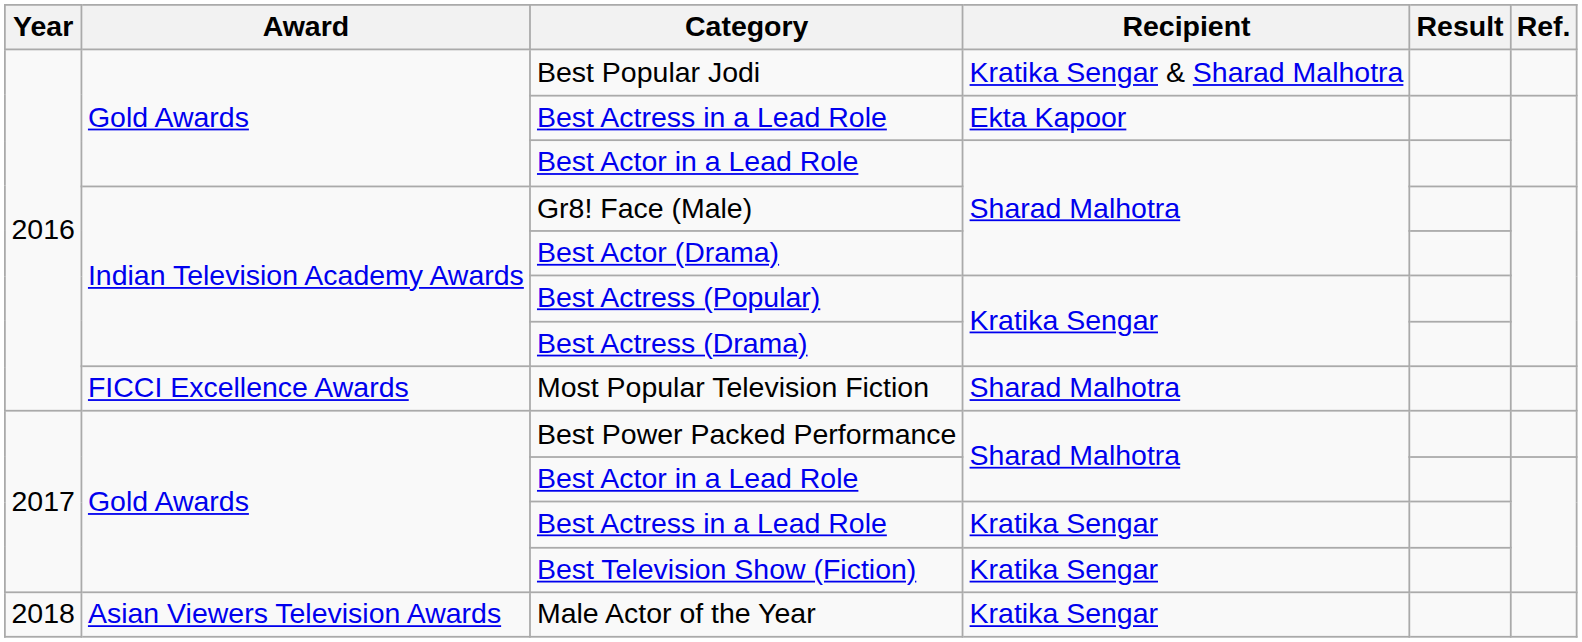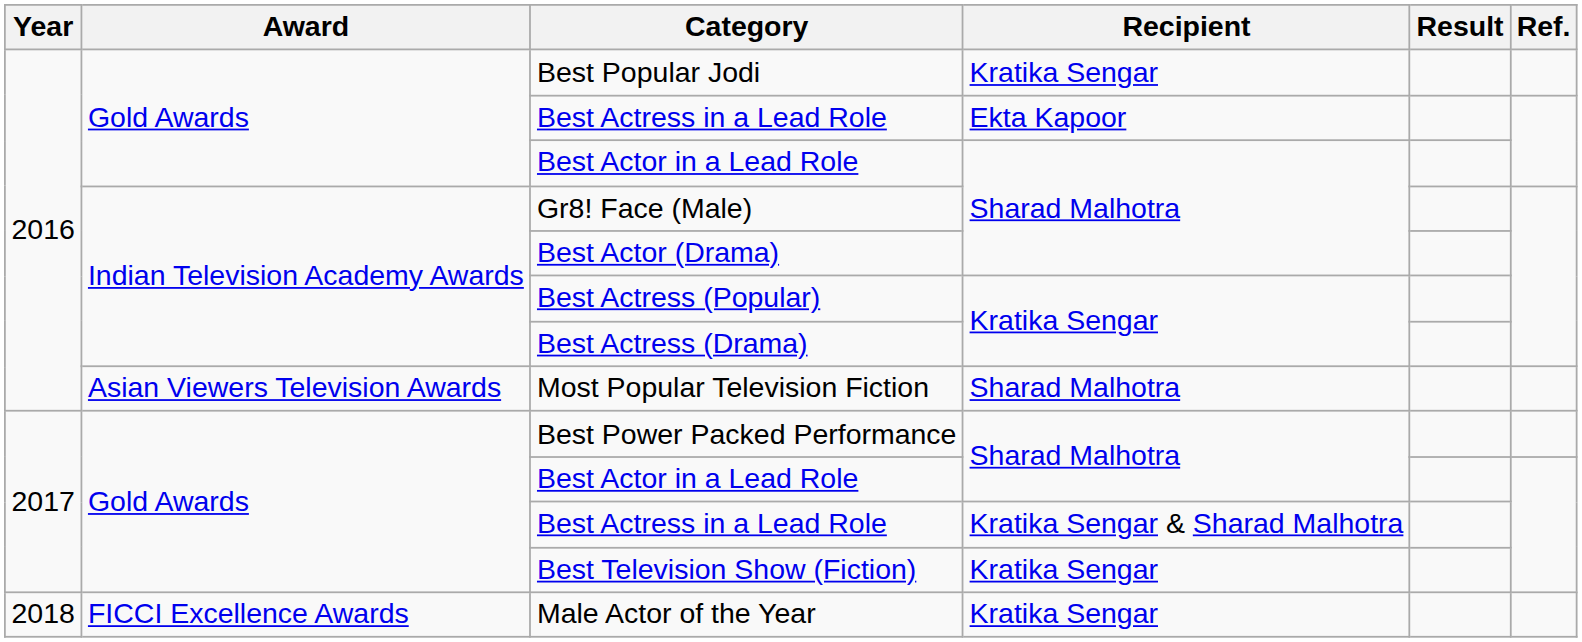 <table class="wikitable">
 <tr>
 <th>Year</th>
 <th>Award</th>
 <th>Category</th>
 <th>Recipient</th>
 <th>Result</th>
 <th>Ref.</th>
 </tr>
 <tr>
 <td rowspan="8">2016</td>
 <td rowspan="3"><a href='#'>Gold Awards</a></td>
 <td>Best Popular Jodi</td>
-<td><a href='#'>Kratika Sengar</a> & <a href='#'>Sharad Malhotra</a></td>
+<td><a href='#'>Kratika Sengar</a></td>
 <td></td>
 <td></td>
 </tr>
 <tr>
 <td><a href='#'>Best Actress in a Lead Role</a></td>
 <td><a href='#'>Ekta Kapoor</a></td>
 <td></td>
 </tr>
 <tr>
 <td><a href='#'>Best Actor in a Lead Role</a></td>
 <td rowspan="3"><a href='#'>Sharad Malhotra</a></td>
 <td></td>
 </tr>
 <tr>
 <td rowspan="4"><a href='#'>Indian Television Academy Awards</a></td>
 <td>Gr8! Face (Male)</td>
 <td></td>
 <td rowspan="4"></td>
 </tr>
 <tr>
 <td><a href='#'>Best Actor (Drama)</a></td>
 <td></td>
 </tr>
 <tr>
 <td><a href='#'>Best Actress (Popular)</a></td>
 <td rowspan="2"><a href='#'>Kratika Sengar</a></td>
 <td></td>
 </tr>
 <tr>
 <td><a href='#'>Best Actress (Drama)</a></td>
 <td></td>
 </tr>
 <tr>
-<td><a href='#'>FICCI Excellence Awards</a></td>
+<td><a href='#'>Asian Viewers Television Awards</a></td>
 <td>Most Popular Television Fiction</td>
 <td><a href='#'>Sharad Malhotra</a></td>
 <td></td>
 <td></td>
 </tr>
 <tr>
 <td rowspan="4">2017</td>
 <td rowspan="4"><a href='#'>Gold Awards</a></td>
 <td>Best Power Packed Performance</td>
 <td rowspan="2"><a href='#'>Sharad Malhotra</a></td>
 <td></td>
 <td></td>
 </tr>
 <tr>
 <td><a href='#'>Best Actor in a Lead Role</a></td>
 <td></td>
 </tr>
 <tr>
 <td><a href='#'>Best Actress in a Lead Role</a></td>
-<td><a href='#'>Kratika Sengar</a></td>
+<td><a href='#'>Kratika Sengar</a> & <a href='#'>Sharad Malhotra</a></td>
 <td></td>
 </tr>
 <tr>
 <td><a href='#'>Best Television Show (Fiction)</a></td>
 <td><a href='#'>Kratika Sengar</a></td>
 <td></td>
 </tr>
 <tr>
 <td>2018</td>
-<td><a href='#'>Asian Viewers Television Awards</a></td>
+<td><a href='#'>FICCI Excellence Awards</a></td>
 <td>Male Actor of the Year</td>
 <td><a href='#'>Kratika Sengar</a></td>
 <td></td>
 <td></td>
 </tr>
 </table>
